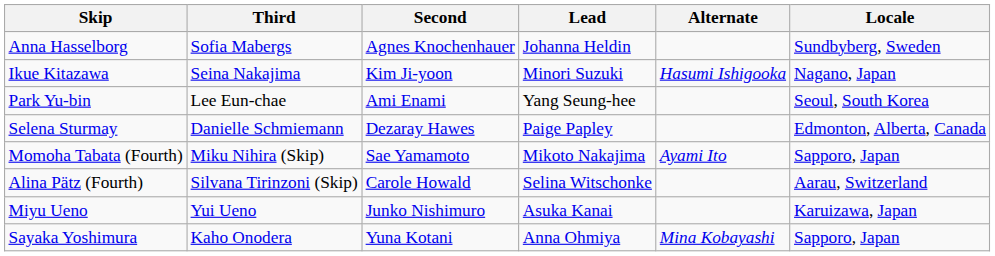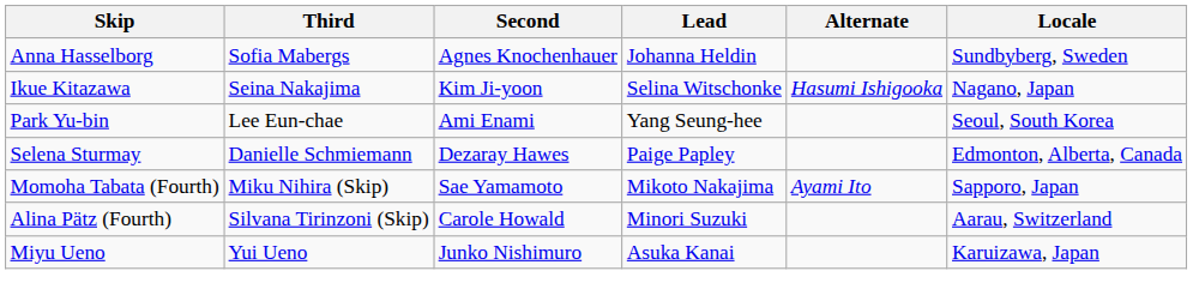 <table class=wikitable>
 <tr>
 <th scope="col">Skip</th>
 <th scope="col">Third</th>
 <th scope="col">Second</th>
 <th scope="col">Lead</th>
 <th scope="col">Alternate</th>
 <th scope="col">Locale</th>
 </tr>
 <tr>
 <td><a href='#'>Anna Hasselborg</a></td>
 <td><a href='#'>Sofia Mabergs</a></td>
 <td><a href='#'>Agnes Knochenhauer</a></td>
 <td><a href='#'>Johanna Heldin</a></td>
 <td></td>
 <td> <a href='#'>Sundbyberg</a>, <a href='#'>Sweden</a></td>
 </tr>
 <tr>
 <td><a href='#'>Ikue Kitazawa</a></td>
 <td><a href='#'>Seina Nakajima</a></td>
 <td><a href='#'>Kim Ji-yoon</a></td>
-<td><a href='#'>Minori Suzuki</a></td>
+<td><a href='#'>Selina Witschonke</a></td>
 <td><em><a href='#'>Hasumi Ishigooka</a></em></td>
 <td> <a href='#'>Nagano</a>, <a href='#'>Japan</a></td>
 </tr>
 <tr>
 <td><a href='#'>Park Yu-bin</a></td>
 <td>Lee Eun-chae</td>
 <td><a href='#'>Ami Enami</a></td>
 <td>Yang Seung-hee</td>
 <td></td>
 <td> <a href='#'>Seoul</a>, <a href='#'>South Korea</a></td>
 </tr>
 <tr>
 <td><a href='#'>Selena Sturmay</a></td>
 <td><a href='#'>Danielle Schmiemann</a></td>
 <td><a href='#'>Dezaray Hawes</a></td>
 <td><a href='#'>Paige Papley</a></td>
 <td></td>
 <td> <a href='#'>Edmonton</a>, <a href='#'>Alberta</a>, <a href='#'>Canada</a></td>
 </tr>
 <tr>
 <td><a href='#'>Momoha Tabata</a> (Fourth)</td>
 <td><a href='#'>Miku Nihira</a> (Skip)</td>
 <td><a href='#'>Sae Yamamoto</a></td>
 <td><a href='#'>Mikoto Nakajima</a></td>
 <td><em><a href='#'>Ayami Ito</a></em></td>
 <td> <a href='#'>Sapporo</a>, <a href='#'>Japan</a></td>
 </tr>
 <tr>
 <td><a href='#'>Alina Pätz</a> (Fourth)</td>
 <td><a href='#'>Silvana Tirinzoni</a> (Skip)</td>
 <td><a href='#'>Carole Howald</a></td>
-<td><a href='#'>Selina Witschonke</a></td>
+<td><a href='#'>Minori Suzuki</a></td>
 <td></td>
 <td> <a href='#'>Aarau</a>, <a href='#'>Switzerland</a></td>
 </tr>
 <tr>
 <td><a href='#'>Miyu Ueno</a></td>
 <td><a href='#'>Yui Ueno</a></td>
 <td><a href='#'>Junko Nishimuro</a></td>
 <td><a href='#'>Asuka Kanai</a></td>
 <td></td>
 <td> <a href='#'>Karuizawa</a>, <a href='#'>Japan</a></td>
 </tr>
-<tr>
-<td><a href='#'>Sayaka Yoshimura</a></td>
-<td><a href='#'>Kaho Onodera</a></td>
-<td><a href='#'>Yuna Kotani</a></td>
-<td><a href='#'>Anna Ohmiya</a></td>
-<td><em><a href='#'>Mina Kobayashi</a></em></td>
-<td> <a href='#'>Sapporo</a>, <a href='#'>Japan</a></td>
-</tr>
 </table>
